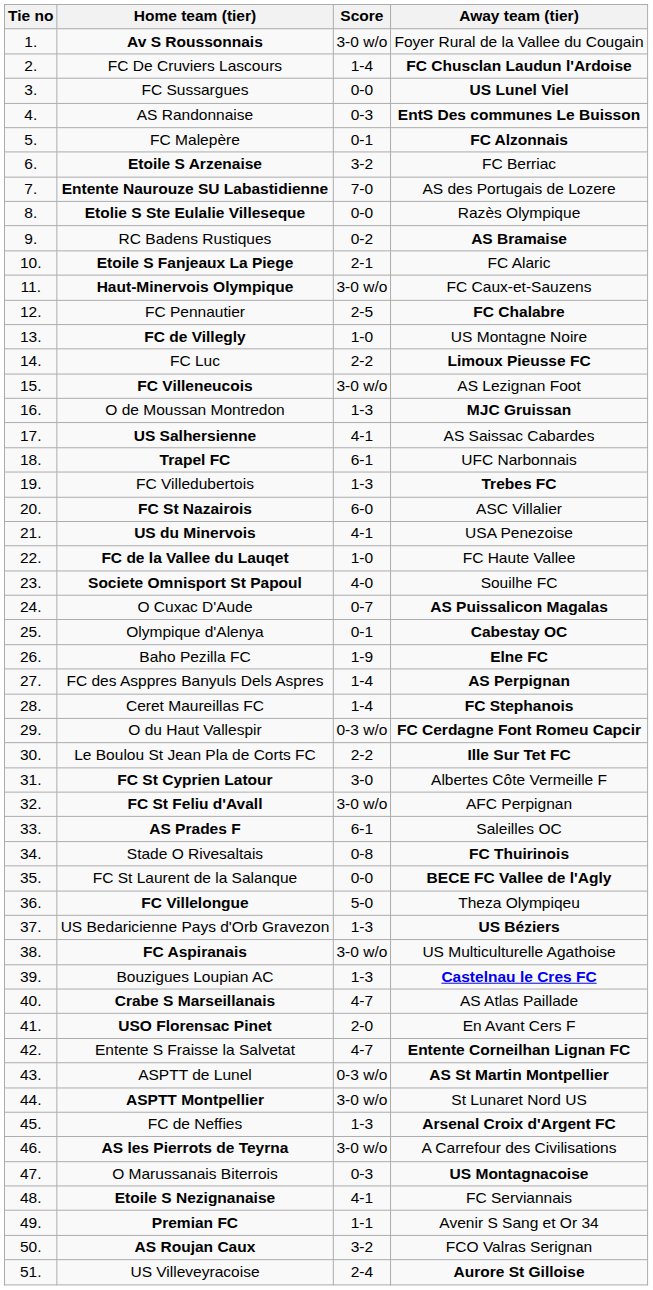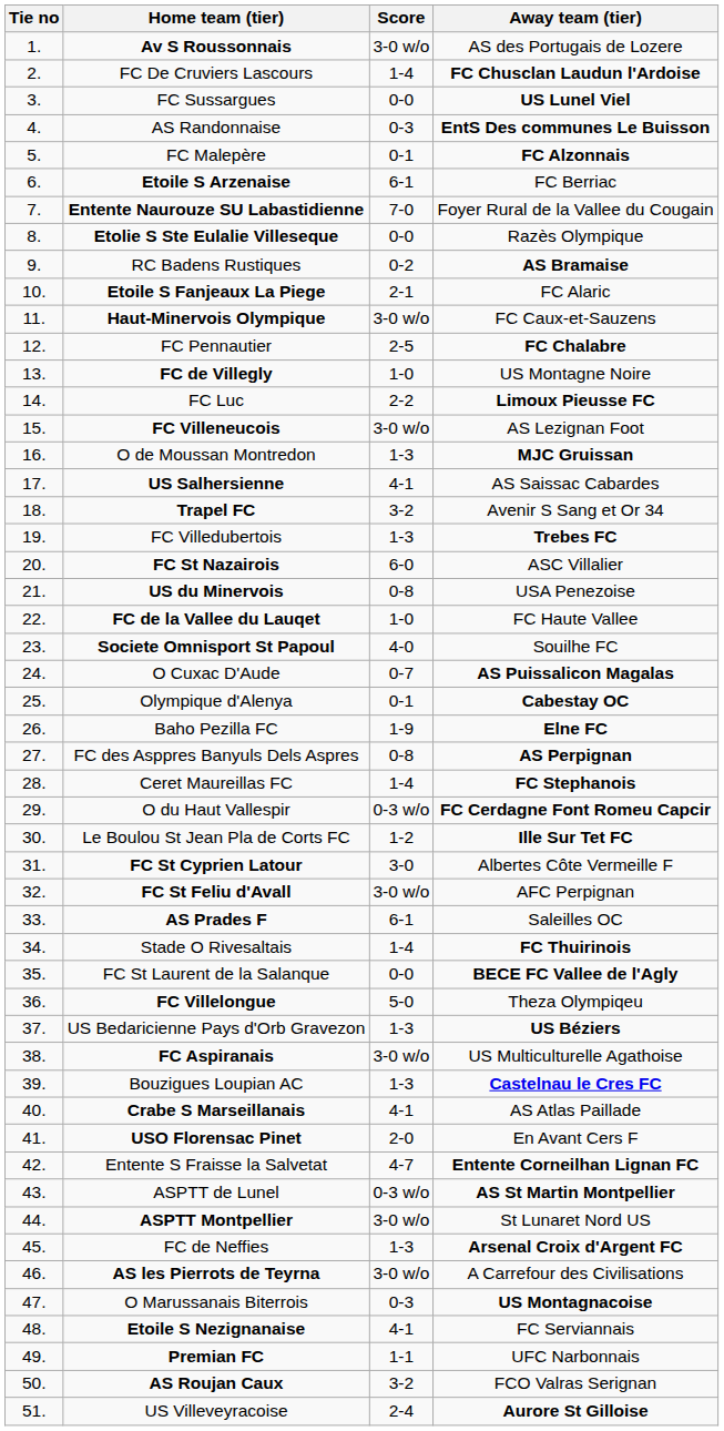 <table class="wikitable" style="text-align: center">
 <tr>
 <th>Tie no</th>
 <th>Home team (tier)</th>
 <th>Score</th>
 <th>Away team (tier)</th>
 </tr>
 <tr>
 <td>1.</td>
 <td><strong>Av S Roussonnais</strong></td>
 <td>3-0 w/o</td>
-<td>Foyer Rural de la Vallee du Cougain</td>
+<td>AS des Portugais de Lozere</td>
 </tr>
 <tr>
 <td>2.</td>
 <td>FC De Cruviers Lascours</td>
 <td>1-4</td>
 <td><strong>FC Chusclan Laudun l'Ardoise</strong></td>
 </tr>
 <tr>
 <td>3.</td>
 <td>FC Sussargues</td>
 <td>0-0 </td>
 <td><strong>US Lunel Viel</strong></td>
 </tr>
 <tr>
 <td>4.</td>
 <td>AS Randonnaise</td>
 <td>0-3</td>
 <td><strong>EntS Des communes Le Buisson</strong></td>
 </tr>
 <tr>
 <td>5.</td>
 <td>FC Malepère</td>
 <td>0-1</td>
 <td><strong>FC Alzonnais</strong></td>
 </tr>
 <tr>
 <td>6.</td>
 <td><strong>Etoile S Arzenaise</strong></td>
-<td>3-2</td>
+<td>6-1</td>
 <td>FC Berriac</td>
 </tr>
 <tr>
 <td>7.</td>
 <td><strong>Entente Naurouze SU Labastidienne</strong></td>
 <td>7-0</td>
-<td>AS des Portugais de Lozere</td>
+<td>Foyer Rural de la Vallee du Cougain</td>
 </tr>
 <tr>
 <td>8.</td>
 <td><strong>Etolie S Ste Eulalie Villeseque</strong></td>
 <td>0-0 </td>
 <td>Razès Olympique</td>
 </tr>
 <tr>
 <td>9.</td>
 <td>RC Badens Rustiques</td>
 <td>0-2</td>
 <td><strong>AS Bramaise</strong></td>
 </tr>
 <tr>
 <td>10.</td>
 <td><strong>Etoile S Fanjeaux La Piege</strong></td>
 <td>2-1</td>
 <td>FC Alaric</td>
 </tr>
 <tr>
 <td>11.</td>
 <td><strong>Haut-Minervois Olympique</strong></td>
 <td>3-0 w/o</td>
 <td>FC Caux-et-Sauzens</td>
 </tr>
 <tr>
 <td>12.</td>
 <td>FC Pennautier</td>
 <td>2-5</td>
 <td><strong>FC Chalabre</strong></td>
 </tr>
 <tr>
 <td>13.</td>
 <td><strong>FC de Villegly</strong></td>
 <td>1-0</td>
 <td>US Montagne Noire</td>
 </tr>
 <tr>
 <td>14.</td>
 <td>FC Luc</td>
 <td>2-2 </td>
 <td><strong>Limoux Pieusse FC</strong></td>
 </tr>
 <tr>
 <td>15.</td>
 <td><strong>FC Villeneucois</strong></td>
 <td>3-0 w/o</td>
 <td>AS Lezignan Foot</td>
 </tr>
 <tr>
 <td>16.</td>
 <td>O de Moussan Montredon</td>
 <td>1-3</td>
 <td><strong>MJC Gruissan</strong></td>
 </tr>
 <tr>
 <td>17.</td>
 <td><strong>US Salhersienne</strong></td>
 <td>4-1</td>
 <td>AS Saissac Cabardes</td>
 </tr>
 <tr>
 <td>18.</td>
 <td><strong>Trapel FC</strong></td>
-<td>6-1</td>
-<td>UFC Narbonnais</td>
+<td>3-2</td>
+<td>Avenir S Sang et Or 34</td>
 </tr>
 <tr>
 <td>19.</td>
 <td>FC Villedubertois</td>
 <td>1-3</td>
 <td><strong>Trebes FC</strong></td>
 </tr>
 <tr>
 <td>20.</td>
 <td><strong>FC St Nazairois</strong></td>
 <td>6-0</td>
 <td>ASC Villalier</td>
 </tr>
 <tr>
 <td>21.</td>
 <td><strong>US du Minervois</strong></td>
-<td>4-1</td>
+<td>0-8</td>
 <td>USA Penezoise</td>
 </tr>
 <tr>
 <td>22.</td>
 <td><strong>FC de la Vallee du Lauqet</strong></td>
 <td>1-0</td>
 <td>FC Haute Vallee</td>
 </tr>
 <tr>
 <td>23.</td>
 <td><strong>Societe Omnisport St Papoul</strong></td>
 <td>4-0</td>
 <td>Souilhe FC</td>
 </tr>
 <tr>
 <td>24.</td>
 <td>O Cuxac D'Aude</td>
 <td>0-7</td>
 <td><strong>AS Puissalicon Magalas</strong></td>
 </tr>
 <tr>
 <td>25.</td>
 <td>Olympique d'Alenya</td>
 <td>0-1</td>
 <td><strong>Cabestay OC</strong></td>
 </tr>
 <tr>
 <td>26.</td>
 <td>Baho Pezilla FC</td>
 <td>1-9</td>
 <td><strong>Elne FC</strong></td>
 </tr>
 <tr>
 <td>27.</td>
 <td>FC des Asppres Banyuls Dels Aspres</td>
-<td>1-4</td>
+<td>0-8</td>
 <td><strong>AS Perpignan</strong></td>
 </tr>
 <tr>
 <td>28.</td>
 <td>Ceret Maureillas FC</td>
 <td>1-4</td>
 <td><strong>FC Stephanois</strong></td>
 </tr>
 <tr>
 <td>29.</td>
 <td>O du Haut Vallespir</td>
 <td>0-3 w/o</td>
 <td><strong>FC Cerdagne Font Romeu Capcir</strong></td>
 </tr>
 <tr>
 <td>30.</td>
 <td>Le Boulou St Jean Pla de Corts FC</td>
-<td>2-2 </td>
+<td>1-2</td>
 <td><strong>Ille Sur Tet FC</strong></td>
 </tr>
 <tr>
 <td>31.</td>
 <td><strong>FC St Cyprien Latour</strong></td>
 <td>3-0</td>
 <td>Albertes Côte Vermeille F</td>
 </tr>
 <tr>
 <td>32.</td>
 <td><strong>FC St Feliu d'Avall</strong></td>
 <td>3-0 w/o</td>
 <td>AFC Perpignan</td>
 </tr>
 <tr>
 <td>33.</td>
 <td><strong>AS Prades F</strong></td>
 <td>6-1</td>
 <td>Saleilles OC</td>
 </tr>
 <tr>
 <td>34.</td>
 <td>Stade O Rivesaltais</td>
-<td>0-8</td>
+<td>1-4</td>
 <td><strong>FC Thuirinois</strong></td>
 </tr>
 <tr>
 <td>35.</td>
 <td>FC St Laurent de la Salanque</td>
 <td>0-0 </td>
 <td><strong>BECE FC Vallee de l'Agly</strong></td>
 </tr>
 <tr>
 <td>36.</td>
 <td><strong>FC Villelongue</strong></td>
 <td>5-0</td>
 <td>Theza Olympiqeu</td>
 </tr>
 <tr>
 <td>37.</td>
 <td>US Bedaricienne Pays d'Orb Gravezon</td>
 <td>1-3</td>
 <td><strong>US Béziers</strong></td>
 </tr>
 <tr>
 <td>38.</td>
 <td><strong>FC Aspiranais</strong></td>
 <td>3-0 w/o</td>
 <td>US Multiculturelle Agathoise</td>
 </tr>
 <tr>
 <td>39.</td>
 <td>Bouzigues Loupian AC</td>
 <td>1-3</td>
 <td><strong><a href='#'>Castelnau le Cres FC</a></strong></td>
 </tr>
 <tr>
 <td>40.</td>
 <td><strong>Crabe S Marseillanais</strong> </td>
-<td>4-7</td>
+<td>4-1</td>
 <td>AS Atlas Paillade</td>
 </tr>
 <tr>
 <td>41.</td>
 <td><strong>USO Florensac Pinet</strong></td>
 <td>2-0</td>
 <td>En Avant Cers F</td>
 </tr>
 <tr>
 <td>42.</td>
 <td>Entente S Fraisse la Salvetat</td>
 <td>4-7</td>
 <td><strong>Entente Corneilhan Lignan FC</strong></td>
 </tr>
 <tr>
 <td>43.</td>
 <td>ASPTT de Lunel</td>
 <td>0-3 w/o</td>
 <td><strong>AS St Martin Montpellier</strong></td>
 </tr>
 <tr>
 <td>44.</td>
 <td><strong>ASPTT Montpellier</strong></td>
 <td>3-0 w/o</td>
 <td>St Lunaret Nord US</td>
 </tr>
 <tr>
 <td>45.</td>
 <td>FC de Neffies</td>
 <td>1-3</td>
 <td><strong>Arsenal Croix d'Argent FC</strong></td>
 </tr>
 <tr>
 <td>46.</td>
 <td><strong>AS les Pierrots de Teyrna</strong></td>
 <td>3-0 w/o</td>
 <td>A Carrefour des Civilisations</td>
 </tr>
 <tr>
 <td>47.</td>
 <td>O Marussanais Biterrois</td>
 <td>0-3</td>
 <td><strong>US Montagnacoise</strong></td>
 </tr>
 <tr>
 <td>48.</td>
 <td><strong>Etoile S Nezignanaise</strong></td>
 <td>4-1</td>
 <td>FC Serviannais</td>
 </tr>
 <tr>
 <td>49.</td>
 <td><strong>Premian FC</strong></td>
 <td>1-1 </td>
-<td>Avenir S Sang et Or 34</td>
+<td>UFC Narbonnais</td>
 </tr>
 <tr>
 <td>50.</td>
 <td><strong>AS Roujan Caux</strong></td>
 <td>3-2</td>
 <td>FCO Valras Serignan</td>
 </tr>
 <tr>
 <td>51.</td>
 <td>US Villeveyracoise</td>
 <td>2-4</td>
 <td><strong>Aurore St Gilloise</strong></td>
 </tr>
 </table>
